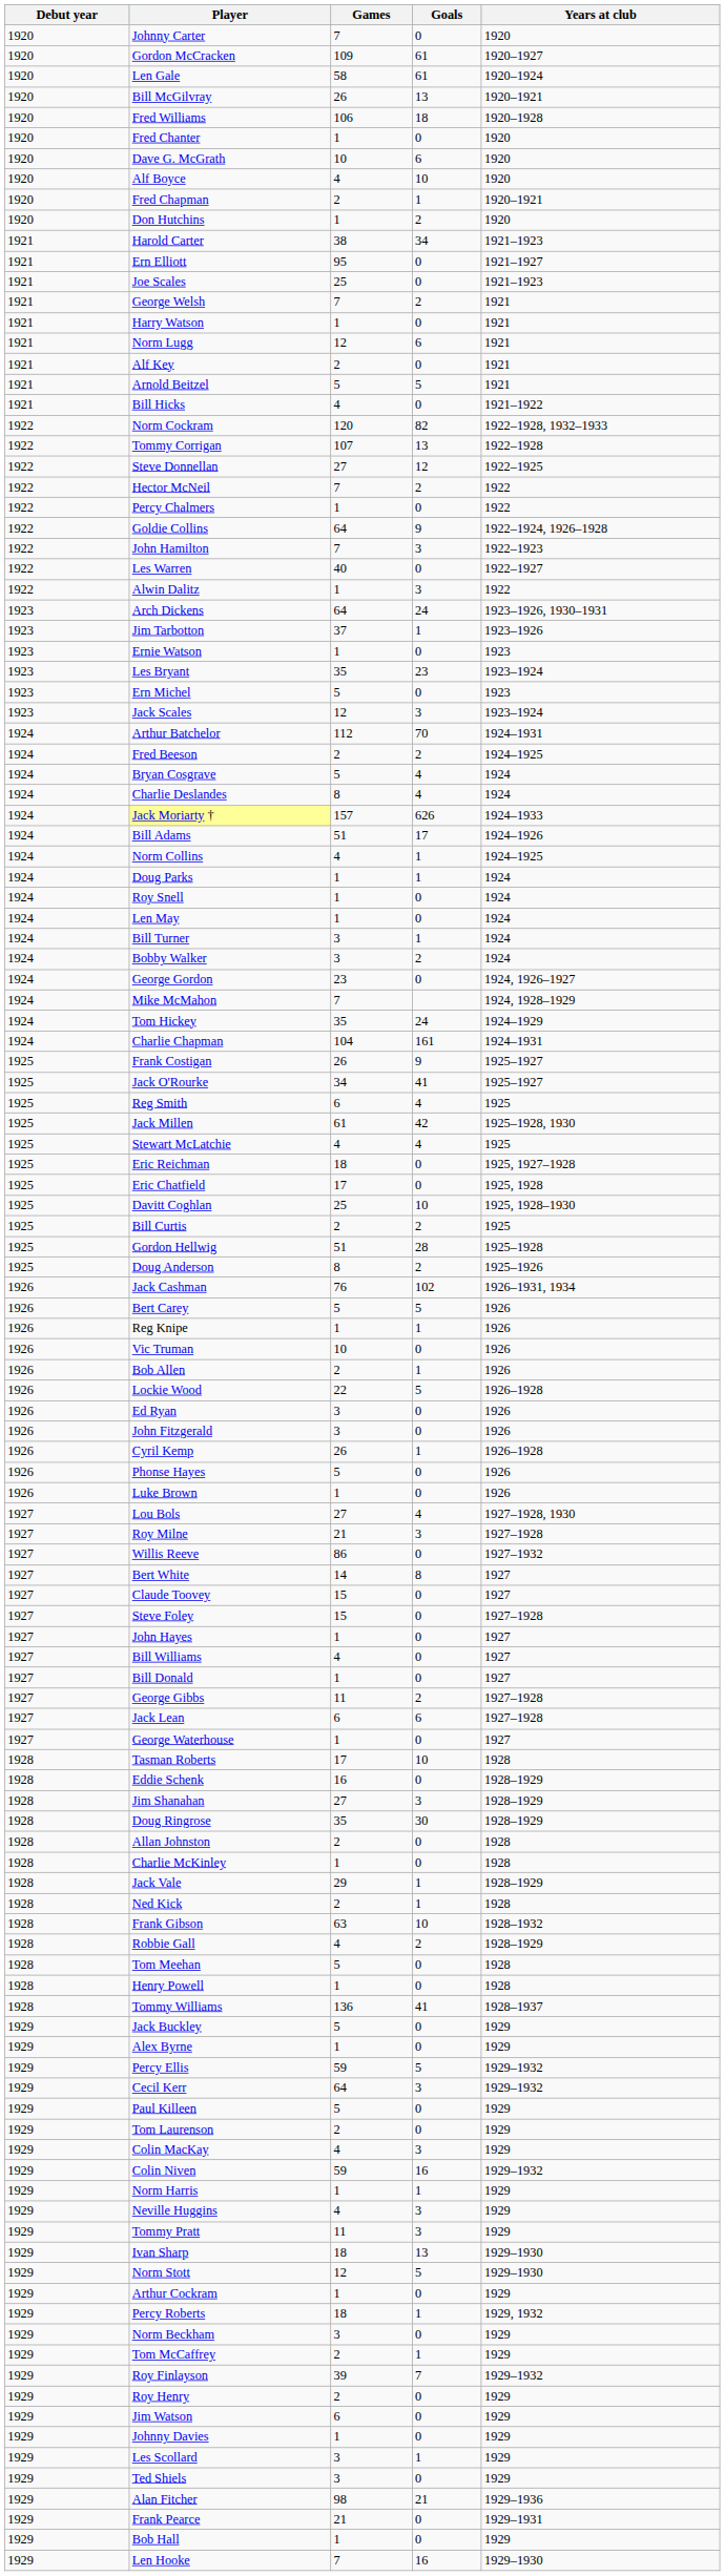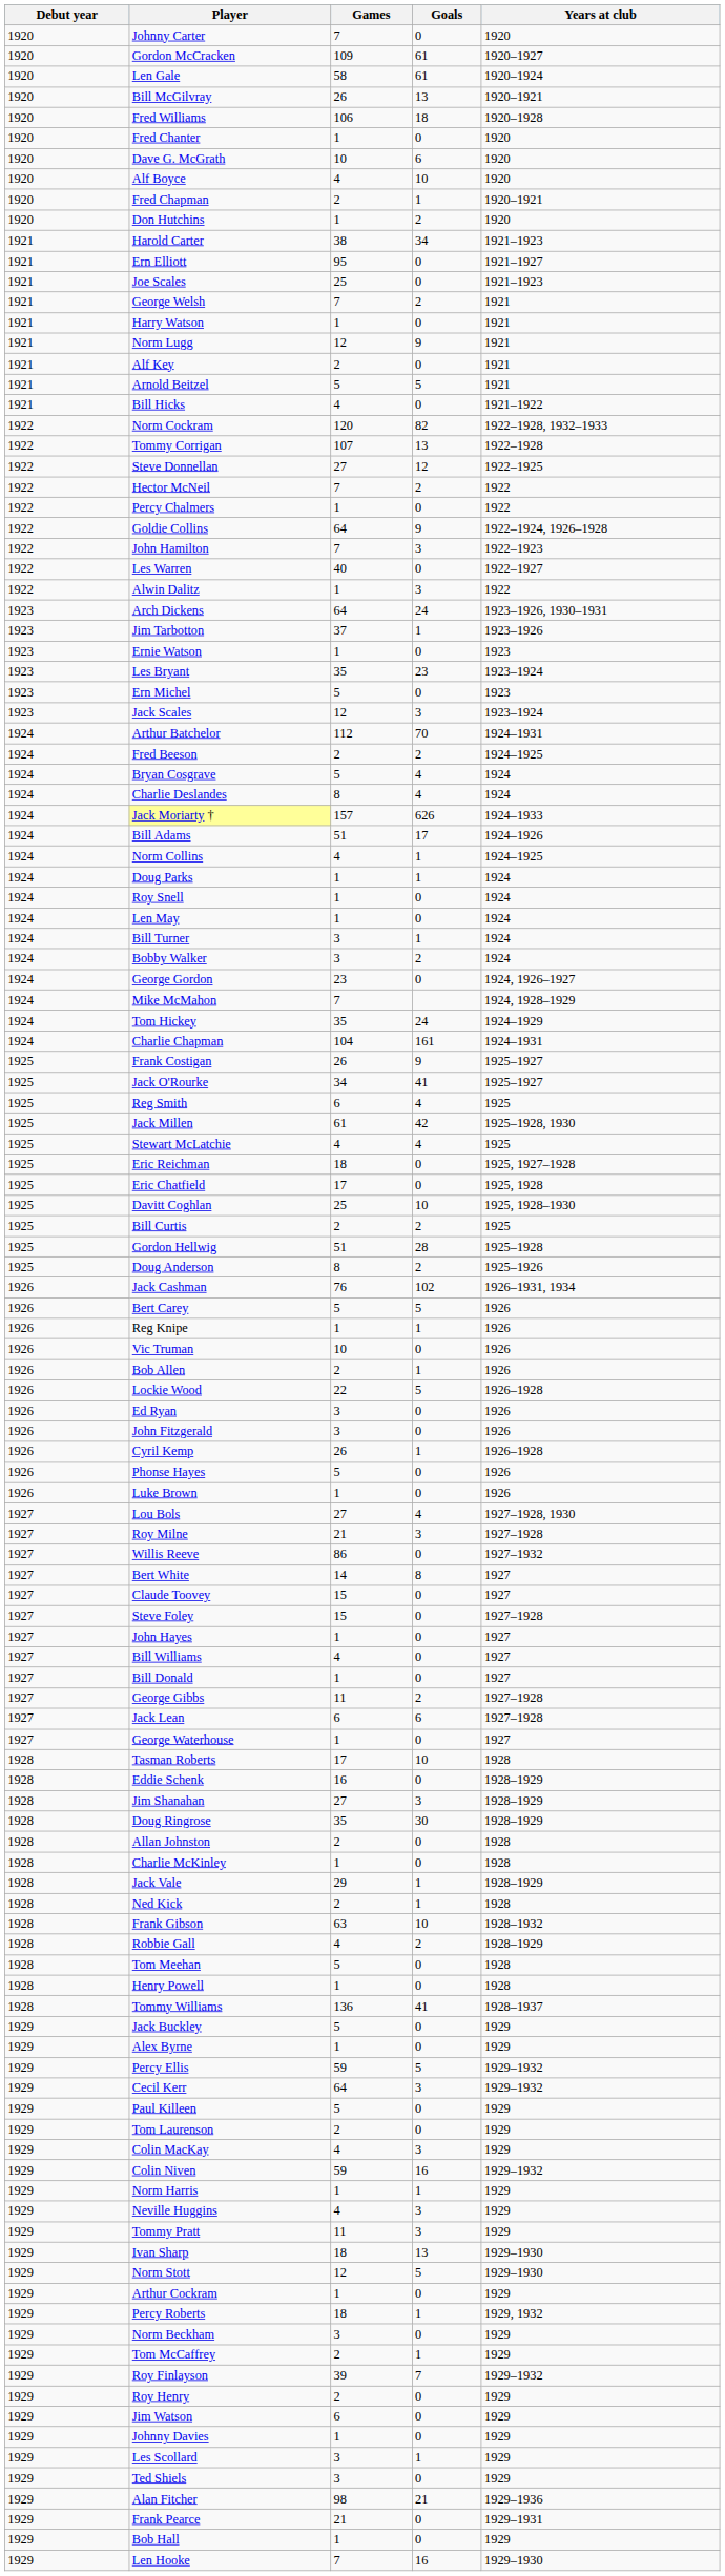 <table class="wikitable sortable" style="width:70%;">
 <tr style="background:#87cefa;">
 <th>Debut year</th>
 <th>Player</th>
 <th>Games</th>
 <th>Goals</th>
 <th>Years at club</th>
 </tr>
 <tr>
 <td>1920</td>
 <td><a href='#'>Johnny Carter</a></td>
 <td>7</td>
 <td>0</td>
 <td>1920</td>
 </tr>
 <tr>
 <td>1920</td>
 <td><a href='#'>Gordon McCracken</a></td>
 <td>109</td>
 <td>61</td>
 <td>1920–1927</td>
 </tr>
 <tr>
 <td>1920</td>
 <td><a href='#'>Len Gale</a></td>
 <td>58</td>
 <td>61</td>
 <td>1920–1924</td>
 </tr>
 <tr>
 <td>1920</td>
 <td><a href='#'>Bill McGilvray</a></td>
 <td>26</td>
 <td>13</td>
 <td>1920–1921</td>
 </tr>
 <tr>
 <td>1920</td>
 <td><a href='#'>Fred Williams</a></td>
 <td>106</td>
 <td>18</td>
 <td>1920–1928</td>
 </tr>
 <tr>
 <td>1920</td>
 <td><a href='#'>Fred Chanter</a></td>
 <td>1</td>
 <td>0</td>
 <td>1920</td>
 </tr>
 <tr>
 <td>1920</td>
 <td><a href='#'>Dave G. McGrath</a></td>
 <td>10</td>
 <td>6</td>
 <td>1920</td>
 </tr>
 <tr>
 <td>1920</td>
 <td><a href='#'>Alf Boyce</a></td>
 <td>4</td>
 <td>10</td>
 <td>1920</td>
 </tr>
 <tr>
 <td>1920</td>
 <td><a href='#'>Fred Chapman</a></td>
 <td>2</td>
 <td>1</td>
 <td>1920–1921</td>
 </tr>
 <tr>
 <td>1920</td>
 <td><a href='#'>Don Hutchins</a></td>
 <td>1</td>
 <td>2</td>
 <td>1920</td>
 </tr>
 <tr>
 <td>1921</td>
 <td><a href='#'>Harold Carter</a></td>
 <td>38</td>
 <td>34</td>
 <td>1921–1923</td>
 </tr>
 <tr>
 <td>1921</td>
 <td><a href='#'>Ern Elliott</a></td>
 <td>95</td>
 <td>0</td>
 <td>1921–1927</td>
 </tr>
 <tr>
 <td>1921</td>
 <td><a href='#'>Joe Scales</a></td>
 <td>25</td>
 <td>0</td>
 <td>1921–1923</td>
 </tr>
 <tr>
 <td>1921</td>
 <td><a href='#'>George Welsh</a></td>
 <td>7</td>
 <td>2</td>
 <td>1921</td>
 </tr>
 <tr>
 <td>1921</td>
 <td><a href='#'>Harry Watson</a></td>
 <td>1</td>
 <td>0</td>
 <td>1921</td>
 </tr>
 <tr>
 <td>1921</td>
 <td><a href='#'>Norm Lugg</a></td>
 <td>12</td>
-<td>6</td>
+<td>9</td>
 <td>1921</td>
 </tr>
 <tr>
 <td>1921</td>
 <td><a href='#'>Alf Key</a></td>
 <td>2</td>
 <td>0</td>
 <td>1921</td>
 </tr>
 <tr>
 <td>1921</td>
 <td><a href='#'>Arnold Beitzel</a></td>
 <td>5</td>
 <td>5</td>
 <td>1921</td>
 </tr>
 <tr>
 <td>1921</td>
 <td><a href='#'>Bill Hicks</a></td>
 <td>4</td>
 <td>0</td>
 <td>1921–1922</td>
 </tr>
 <tr>
 <td>1922</td>
 <td><a href='#'>Norm Cockram</a></td>
 <td>120</td>
 <td>82</td>
 <td>1922–1928, 1932–1933</td>
 </tr>
 <tr>
 <td>1922</td>
 <td><a href='#'>Tommy Corrigan</a></td>
 <td>107</td>
 <td>13</td>
 <td>1922–1928</td>
 </tr>
 <tr>
 <td>1922</td>
 <td><a href='#'>Steve Donnellan</a></td>
 <td>27</td>
 <td>12</td>
 <td>1922–1925</td>
 </tr>
 <tr>
 <td>1922</td>
 <td><a href='#'>Hector McNeil</a></td>
 <td>7</td>
 <td>2</td>
 <td>1922</td>
 </tr>
 <tr>
 <td>1922</td>
 <td><a href='#'>Percy Chalmers</a></td>
 <td>1</td>
 <td>0</td>
 <td>1922</td>
 </tr>
 <tr>
 <td>1922</td>
 <td><a href='#'>Goldie Collins</a></td>
 <td>64</td>
 <td>9</td>
 <td>1922–1924, 1926–1928</td>
 </tr>
 <tr>
 <td>1922</td>
 <td><a href='#'>John Hamilton</a></td>
 <td>7</td>
 <td>3</td>
 <td>1922–1923</td>
 </tr>
 <tr>
 <td>1922</td>
 <td><a href='#'>Les Warren</a></td>
 <td>40</td>
 <td>0</td>
 <td>1922–1927</td>
 </tr>
 <tr>
 <td>1922</td>
 <td><a href='#'>Alwin Dalitz</a></td>
 <td>1</td>
 <td>3</td>
 <td>1922</td>
 </tr>
 <tr>
 <td>1923</td>
 <td><a href='#'>Arch Dickens</a></td>
 <td>64</td>
 <td>24</td>
 <td>1923–1926, 1930–1931</td>
 </tr>
 <tr>
 <td>1923</td>
 <td><a href='#'>Jim Tarbotton</a></td>
 <td>37</td>
 <td>1</td>
 <td>1923–1926</td>
 </tr>
 <tr>
 <td>1923</td>
 <td><a href='#'>Ernie Watson</a></td>
 <td>1</td>
 <td>0</td>
 <td>1923</td>
 </tr>
 <tr>
 <td>1923</td>
 <td><a href='#'>Les Bryant</a></td>
 <td>35</td>
 <td>23</td>
 <td>1923–1924</td>
 </tr>
 <tr>
 <td>1923</td>
 <td><a href='#'>Ern Michel</a></td>
 <td>5</td>
 <td>0</td>
 <td>1923</td>
 </tr>
 <tr>
 <td>1923</td>
 <td><a href='#'>Jack Scales</a></td>
 <td>12</td>
 <td>3</td>
 <td>1923–1924</td>
 </tr>
 <tr>
 <td>1924</td>
 <td><a href='#'>Arthur Batchelor</a></td>
 <td>112</td>
 <td>70</td>
 <td>1924–1931</td>
 </tr>
 <tr>
 <td>1924</td>
 <td><a href='#'>Fred Beeson</a></td>
 <td>2</td>
 <td>2</td>
 <td>1924–1925</td>
 </tr>
 <tr>
 <td>1924</td>
 <td><a href='#'>Bryan Cosgrave</a></td>
 <td>5</td>
 <td>4</td>
 <td>1924</td>
 </tr>
 <tr>
 <td>1924</td>
 <td><a href='#'>Charlie Deslandes</a></td>
 <td>8</td>
 <td>4</td>
 <td>1924</td>
 </tr>
 <tr>
 <td>1924</td>
 <td style="background:#FFFF99"><a href='#'>Jack Moriarty</a> †</td>
 <td>157</td>
 <td>626</td>
 <td>1924–1933</td>
 </tr>
 <tr>
 <td>1924</td>
 <td><a href='#'>Bill Adams</a></td>
 <td>51</td>
 <td>17</td>
 <td>1924–1926</td>
 </tr>
 <tr>
 <td>1924</td>
 <td><a href='#'>Norm Collins</a></td>
 <td>4</td>
 <td>1</td>
 <td>1924–1925</td>
 </tr>
 <tr>
 <td>1924</td>
 <td><a href='#'>Doug Parks</a></td>
 <td>1</td>
 <td>1</td>
 <td>1924</td>
 </tr>
 <tr>
 <td>1924</td>
 <td><a href='#'>Roy Snell</a></td>
 <td>1</td>
 <td>0</td>
 <td>1924</td>
 </tr>
 <tr>
 <td>1924</td>
 <td><a href='#'>Len May</a></td>
 <td>1</td>
 <td>0</td>
 <td>1924</td>
 </tr>
 <tr>
 <td>1924</td>
 <td><a href='#'>Bill Turner</a></td>
 <td>3</td>
 <td>1</td>
 <td>1924</td>
 </tr>
 <tr>
 <td>1924</td>
 <td><a href='#'>Bobby Walker</a></td>
 <td>3</td>
 <td>2</td>
 <td>1924</td>
 </tr>
 <tr>
 <td>1924</td>
 <td><a href='#'>George Gordon</a></td>
 <td>23</td>
 <td>0</td>
 <td>1924, 1926–1927</td>
 </tr>
 <tr>
 <td>1924</td>
 <td><a href='#'>Mike McMahon</a></td>
 <td>7</td>
 <td></td>
 <td>1924, 1928–1929</td>
 </tr>
 <tr>
 <td>1924</td>
 <td><a href='#'>Tom Hickey</a></td>
 <td>35</td>
 <td>24</td>
 <td>1924–1929</td>
 </tr>
 <tr>
 <td>1924</td>
 <td><a href='#'>Charlie Chapman</a></td>
 <td>104</td>
 <td>161</td>
 <td>1924–1931</td>
 </tr>
 <tr>
 <td>1925</td>
 <td><a href='#'>Frank Costigan</a></td>
 <td>26</td>
 <td>9</td>
 <td>1925–1927</td>
 </tr>
 <tr>
 <td>1925</td>
 <td><a href='#'>Jack O'Rourke</a></td>
 <td>34</td>
 <td>41</td>
 <td>1925–1927</td>
 </tr>
 <tr>
 <td>1925</td>
 <td><a href='#'>Reg Smith</a></td>
 <td>6</td>
 <td>4</td>
 <td>1925</td>
 </tr>
 <tr>
 <td>1925</td>
 <td><a href='#'>Jack Millen</a></td>
 <td>61</td>
 <td>42</td>
 <td>1925–1928, 1930</td>
 </tr>
 <tr>
 <td>1925</td>
 <td><a href='#'>Stewart McLatchie</a></td>
 <td>4</td>
 <td>4</td>
 <td>1925</td>
 </tr>
 <tr>
 <td>1925</td>
 <td><a href='#'>Eric Reichman</a></td>
 <td>18</td>
 <td>0</td>
 <td>1925, 1927–1928</td>
 </tr>
 <tr>
 <td>1925</td>
 <td><a href='#'>Eric Chatfield</a></td>
 <td>17</td>
 <td>0</td>
 <td>1925, 1928</td>
 </tr>
 <tr>
 <td>1925</td>
 <td><a href='#'>Davitt Coghlan</a></td>
 <td>25</td>
 <td>10</td>
 <td>1925, 1928–1930</td>
 </tr>
 <tr>
 <td>1925</td>
 <td><a href='#'>Bill Curtis</a></td>
 <td>2</td>
 <td>2</td>
 <td>1925</td>
 </tr>
 <tr>
 <td>1925</td>
 <td><a href='#'>Gordon Hellwig</a></td>
 <td>51</td>
 <td>28</td>
 <td>1925–1928</td>
 </tr>
 <tr>
 <td>1925</td>
 <td><a href='#'>Doug Anderson</a></td>
 <td>8</td>
 <td>2</td>
 <td>1925–1926</td>
 </tr>
 <tr>
 <td>1926</td>
 <td><a href='#'>Jack Cashman</a></td>
 <td>76</td>
 <td>102</td>
 <td>1926–1931, 1934</td>
 </tr>
 <tr>
 <td>1926</td>
 <td><a href='#'>Bert Carey</a></td>
 <td>5</td>
 <td>5</td>
 <td>1926</td>
 </tr>
 <tr>
 <td>1926</td>
 <td>Reg Knipe</td>
 <td>1</td>
 <td>1</td>
 <td>1926</td>
 </tr>
 <tr>
 <td>1926</td>
 <td><a href='#'>Vic Truman</a></td>
 <td>10</td>
 <td>0</td>
 <td>1926</td>
 </tr>
 <tr>
 <td>1926</td>
 <td><a href='#'>Bob Allen</a></td>
 <td>2</td>
 <td>1</td>
 <td>1926</td>
 </tr>
 <tr>
 <td>1926</td>
 <td><a href='#'>Lockie Wood</a></td>
 <td>22</td>
 <td>5</td>
 <td>1926–1928</td>
 </tr>
 <tr>
 <td>1926</td>
 <td><a href='#'>Ed Ryan</a></td>
 <td>3</td>
 <td>0</td>
 <td>1926</td>
 </tr>
 <tr>
 <td>1926</td>
 <td><a href='#'>John Fitzgerald</a></td>
 <td>3</td>
 <td>0</td>
 <td>1926</td>
 </tr>
 <tr>
 <td>1926</td>
 <td><a href='#'>Cyril Kemp</a></td>
 <td>26</td>
 <td>1</td>
 <td>1926–1928</td>
 </tr>
 <tr>
 <td>1926</td>
 <td><a href='#'>Phonse Hayes</a></td>
 <td>5</td>
 <td>0</td>
 <td>1926</td>
 </tr>
 <tr>
 <td>1926</td>
 <td><a href='#'>Luke Brown</a></td>
 <td>1</td>
 <td>0</td>
 <td>1926</td>
 </tr>
 <tr>
 <td>1927</td>
 <td><a href='#'>Lou Bols</a></td>
 <td>27</td>
 <td>4</td>
 <td>1927–1928, 1930</td>
 </tr>
 <tr>
 <td>1927</td>
 <td><a href='#'>Roy Milne</a></td>
 <td>21</td>
 <td>3</td>
 <td>1927–1928</td>
 </tr>
 <tr>
 <td>1927</td>
 <td><a href='#'>Willis Reeve</a></td>
 <td>86</td>
 <td>0</td>
 <td>1927–1932</td>
 </tr>
 <tr>
 <td>1927</td>
 <td><a href='#'>Bert White</a></td>
 <td>14</td>
 <td>8</td>
 <td>1927</td>
 </tr>
 <tr>
 <td>1927</td>
 <td><a href='#'>Claude Toovey</a></td>
 <td>15</td>
 <td>0</td>
 <td>1927</td>
 </tr>
 <tr>
 <td>1927</td>
 <td><a href='#'>Steve Foley</a></td>
 <td>15</td>
 <td>0</td>
 <td>1927–1928</td>
 </tr>
 <tr>
 <td>1927</td>
 <td><a href='#'>John Hayes</a></td>
 <td>1</td>
 <td>0</td>
 <td>1927</td>
 </tr>
 <tr>
 <td>1927</td>
 <td><a href='#'>Bill Williams</a></td>
 <td>4</td>
 <td>0</td>
 <td>1927</td>
 </tr>
 <tr>
 <td>1927</td>
 <td><a href='#'>Bill Donald</a></td>
 <td>1</td>
 <td>0</td>
 <td>1927</td>
 </tr>
 <tr>
 <td>1927</td>
 <td><a href='#'>George Gibbs</a></td>
 <td>11</td>
 <td>2</td>
 <td>1927–1928</td>
 </tr>
 <tr>
 <td>1927</td>
 <td><a href='#'>Jack Lean</a></td>
 <td>6</td>
 <td>6</td>
 <td>1927–1928</td>
 </tr>
 <tr>
 <td>1927</td>
 <td><a href='#'>George Waterhouse</a></td>
 <td>1</td>
 <td>0</td>
 <td>1927</td>
 </tr>
 <tr>
 <td>1928</td>
 <td><a href='#'>Tasman Roberts</a></td>
 <td>17</td>
 <td>10</td>
 <td>1928</td>
 </tr>
 <tr>
 <td>1928</td>
 <td><a href='#'>Eddie Schenk</a></td>
 <td>16</td>
 <td>0</td>
 <td>1928–1929</td>
 </tr>
 <tr>
 <td>1928</td>
 <td><a href='#'>Jim Shanahan</a></td>
 <td>27</td>
 <td>3</td>
 <td>1928–1929</td>
 </tr>
 <tr>
 <td>1928</td>
 <td><a href='#'>Doug Ringrose</a></td>
 <td>35</td>
 <td>30</td>
 <td>1928–1929</td>
 </tr>
 <tr>
 <td>1928</td>
 <td><a href='#'>Allan Johnston</a></td>
 <td>2</td>
 <td>0</td>
 <td>1928</td>
 </tr>
 <tr>
 <td>1928</td>
 <td><a href='#'>Charlie McKinley</a></td>
 <td>1</td>
 <td>0</td>
 <td>1928</td>
 </tr>
 <tr>
 <td>1928</td>
 <td><a href='#'>Jack Vale</a></td>
 <td>29</td>
 <td>1</td>
 <td>1928–1929</td>
 </tr>
 <tr>
 <td>1928</td>
 <td><a href='#'>Ned Kick</a></td>
 <td>2</td>
 <td>1</td>
 <td>1928</td>
 </tr>
 <tr>
 <td>1928</td>
 <td><a href='#'>Frank Gibson</a></td>
 <td>63</td>
 <td>10</td>
 <td>1928–1932</td>
 </tr>
 <tr>
 <td>1928</td>
 <td><a href='#'>Robbie Gall</a></td>
 <td>4</td>
 <td>2</td>
 <td>1928–1929</td>
 </tr>
 <tr>
 <td>1928</td>
 <td><a href='#'>Tom Meehan</a></td>
 <td>5</td>
 <td>0</td>
 <td>1928</td>
 </tr>
 <tr>
 <td>1928</td>
 <td><a href='#'>Henry Powell</a></td>
 <td>1</td>
 <td>0</td>
 <td>1928</td>
 </tr>
 <tr>
 <td>1928</td>
 <td><a href='#'>Tommy Williams</a></td>
 <td>136</td>
 <td>41</td>
 <td>1928–1937</td>
 </tr>
 <tr>
 <td>1929</td>
 <td><a href='#'>Jack Buckley</a></td>
 <td>5</td>
 <td>0</td>
 <td>1929</td>
 </tr>
 <tr>
 <td>1929</td>
 <td><a href='#'>Alex Byrne</a></td>
 <td>1</td>
 <td>0</td>
 <td>1929</td>
 </tr>
 <tr>
 <td>1929</td>
 <td><a href='#'>Percy Ellis</a></td>
 <td>59</td>
 <td>5</td>
 <td>1929–1932</td>
 </tr>
 <tr>
 <td>1929</td>
 <td><a href='#'>Cecil Kerr</a></td>
 <td>64</td>
 <td>3</td>
 <td>1929–1932</td>
 </tr>
 <tr>
 <td>1929</td>
 <td><a href='#'>Paul Killeen</a></td>
 <td>5</td>
 <td>0</td>
 <td>1929</td>
 </tr>
 <tr>
 <td>1929</td>
 <td><a href='#'>Tom Laurenson</a></td>
 <td>2</td>
 <td>0</td>
 <td>1929</td>
 </tr>
 <tr>
 <td>1929</td>
 <td><a href='#'>Colin MacKay</a></td>
 <td>4</td>
 <td>3</td>
 <td>1929</td>
 </tr>
 <tr>
 <td>1929</td>
 <td><a href='#'>Colin Niven</a></td>
 <td>59</td>
 <td>16</td>
 <td>1929–1932</td>
 </tr>
 <tr>
 <td>1929</td>
 <td><a href='#'>Norm Harris</a></td>
 <td>1</td>
 <td>1</td>
 <td>1929</td>
 </tr>
 <tr>
 <td>1929</td>
 <td><a href='#'>Neville Huggins</a></td>
 <td>4</td>
 <td>3</td>
 <td>1929</td>
 </tr>
 <tr>
 <td>1929</td>
 <td><a href='#'>Tommy Pratt</a></td>
 <td>11</td>
 <td>3</td>
 <td>1929</td>
 </tr>
 <tr>
 <td>1929</td>
 <td><a href='#'>Ivan Sharp</a></td>
 <td>18</td>
 <td>13</td>
 <td>1929–1930</td>
 </tr>
 <tr>
 <td>1929</td>
 <td><a href='#'>Norm Stott</a></td>
 <td>12</td>
 <td>5</td>
 <td>1929–1930</td>
 </tr>
 <tr>
 <td>1929</td>
 <td><a href='#'>Arthur Cockram</a></td>
 <td>1</td>
 <td>0</td>
 <td>1929</td>
 </tr>
 <tr>
 <td>1929</td>
 <td><a href='#'>Percy Roberts</a></td>
 <td>18</td>
 <td>1</td>
 <td>1929, 1932</td>
 </tr>
 <tr>
 <td>1929</td>
 <td><a href='#'>Norm Beckham</a></td>
 <td>3</td>
 <td>0</td>
 <td>1929</td>
 </tr>
 <tr>
 <td>1929</td>
 <td><a href='#'>Tom McCaffrey</a></td>
 <td>2</td>
 <td>1</td>
 <td>1929</td>
 </tr>
 <tr>
 <td>1929</td>
 <td><a href='#'>Roy Finlayson</a></td>
 <td>39</td>
 <td>7</td>
 <td>1929–1932</td>
 </tr>
 <tr>
 <td>1929</td>
 <td><a href='#'>Roy Henry</a></td>
 <td>2</td>
 <td>0</td>
 <td>1929</td>
 </tr>
 <tr>
 <td>1929</td>
 <td><a href='#'>Jim Watson</a></td>
 <td>6</td>
 <td>0</td>
 <td>1929</td>
 </tr>
 <tr>
 <td>1929</td>
 <td><a href='#'>Johnny Davies</a></td>
 <td>1</td>
 <td>0</td>
 <td>1929</td>
 </tr>
 <tr>
 <td>1929</td>
 <td><a href='#'>Les Scollard</a></td>
 <td>3</td>
 <td>1</td>
 <td>1929</td>
 </tr>
 <tr>
 <td>1929</td>
 <td><a href='#'>Ted Shiels</a></td>
 <td>3</td>
 <td>0</td>
 <td>1929</td>
 </tr>
 <tr>
 <td>1929</td>
 <td><a href='#'>Alan Fitcher</a></td>
 <td>98</td>
 <td>21</td>
 <td>1929–1936</td>
 </tr>
 <tr>
 <td>1929</td>
 <td><a href='#'>Frank Pearce</a></td>
 <td>21</td>
 <td>0</td>
 <td>1929–1931</td>
 </tr>
 <tr>
 <td>1929</td>
 <td><a href='#'>Bob Hall</a></td>
 <td>1</td>
 <td>0</td>
 <td>1929</td>
 </tr>
 <tr>
 <td>1929</td>
 <td><a href='#'>Len Hooke</a></td>
 <td>7</td>
 <td>16</td>
 <td>1929–1930</td>
 </tr>
 </table>
